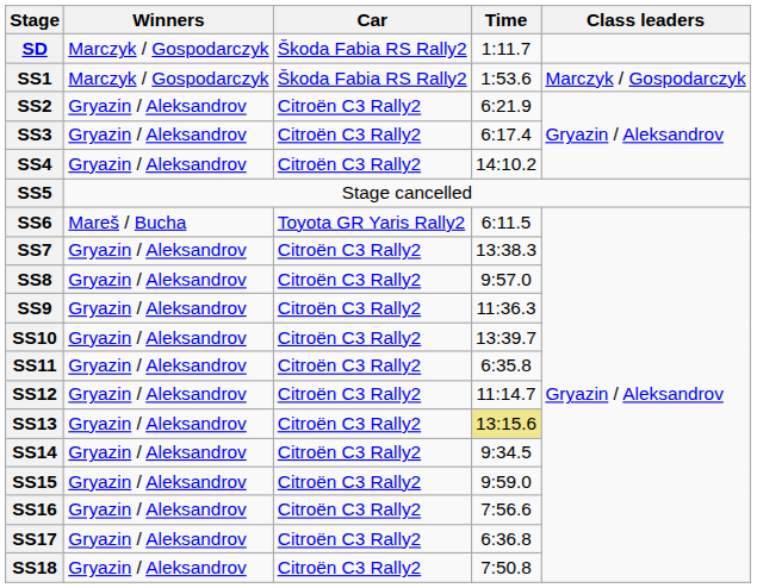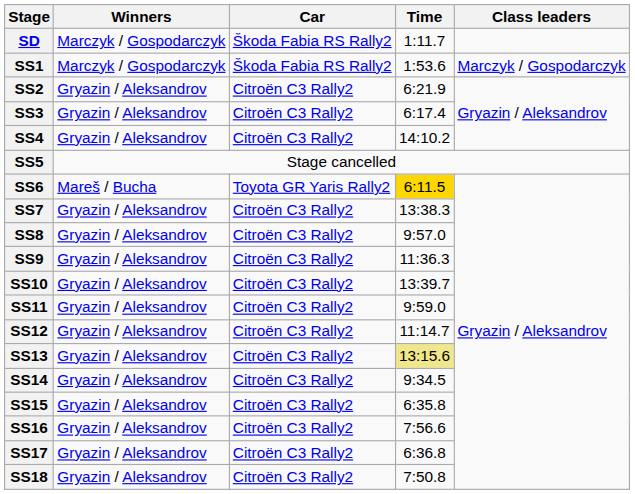 <table class="wikitable" style="font-size:85%">
 <tr>
 <th>Stage</th>
 <th>Winners</th>
 <th>Car</th>
 <th>Time</th>
 <th>Class leaders</th>
 </tr>
 <tr>
 <th><a href='#'>SD</a></th>
 <td><a href='#'>Marczyk</a> / <a href='#'>Gospodarczyk</a></td>
 <td><a href='#'>Škoda Fabia RS Rally2</a></td>
 <td align="center">1:11.7</td>
 <td></td>
 </tr>
 <tr>
 <th>SS1</th>
 <td><a href='#'>Marczyk</a> / <a href='#'>Gospodarczyk</a></td>
 <td><a href='#'>Škoda Fabia RS Rally2</a></td>
 <td align="center">1:53.6</td>
 <td><a href='#'>Marczyk</a> / <a href='#'>Gospodarczyk</a></td>
 </tr>
 <tr>
 <th>SS2</th>
 <td><a href='#'>Gryazin</a> / <a href='#'>Aleksandrov</a></td>
 <td><a href='#'>Citroën C3 Rally2</a></td>
 <td align="center">6:21.9</td>
 <td rowspan="3"><a href='#'>Gryazin</a> / <a href='#'>Aleksandrov</a></td>
 </tr>
 <tr>
 <th>SS3</th>
 <td><a href='#'>Gryazin</a> / <a href='#'>Aleksandrov</a></td>
 <td><a href='#'>Citroën C3 Rally2</a></td>
 <td align="center">6:17.4</td>
 </tr>
 <tr>
 <th>SS4</th>
 <td><a href='#'>Gryazin</a> / <a href='#'>Aleksandrov</a></td>
 <td><a href='#'>Citroën C3 Rally2</a></td>
 <td align="center">14:10.2</td>
 </tr>
 <tr>
 <th>SS5</th>
 <td align="center" colspan="4">Stage cancelled</td>
 </tr>
 <tr>
 <th>SS6</th>
 <td><a href='#'>Mareš</a> / <a href='#'>Bucha</a></td>
 <td><a href='#'>Toyota GR Yaris Rally2</a></td>
-<td align="center">6:11.5</td>
+<td align="center" style="background: gold;">6:11.5</td>
 <td rowspan="13"><a href='#'>Gryazin</a> / <a href='#'>Aleksandrov</a></td>
 </tr>
 <tr>
 <th>SS7</th>
 <td><a href='#'>Gryazin</a> / <a href='#'>Aleksandrov</a></td>
 <td><a href='#'>Citroën C3 Rally2</a></td>
 <td align="center">13:38.3</td>
 </tr>
 <tr>
 <th>SS8</th>
 <td><a href='#'>Gryazin</a> / <a href='#'>Aleksandrov</a></td>
 <td><a href='#'>Citroën C3 Rally2</a></td>
 <td align="center">9:57.0</td>
 </tr>
 <tr>
 <th>SS9</th>
 <td><a href='#'>Gryazin</a> / <a href='#'>Aleksandrov</a></td>
 <td><a href='#'>Citroën C3 Rally2</a></td>
 <td align="center">11:36.3</td>
 </tr>
 <tr>
 <th>SS10</th>
 <td><a href='#'>Gryazin</a> / <a href='#'>Aleksandrov</a></td>
 <td><a href='#'>Citroën C3 Rally2</a></td>
 <td align="center">13:39.7</td>
 </tr>
 <tr>
 <th>SS11</th>
 <td><a href='#'>Gryazin</a> / <a href='#'>Aleksandrov</a></td>
 <td><a href='#'>Citroën C3 Rally2</a></td>
-<td align="center">6:35.8</td>
+<td align="center">9:59.0</td>
 </tr>
 <tr>
 <th>SS12</th>
 <td><a href='#'>Gryazin</a> / <a href='#'>Aleksandrov</a></td>
 <td><a href='#'>Citroën C3 Rally2</a></td>
 <td align="center">11:14.7</td>
 </tr>
 <tr>
 <th>SS13</th>
 <td><a href='#'>Gryazin</a> / <a href='#'>Aleksandrov</a></td>
 <td><a href='#'>Citroën C3 Rally2</a></td>
 <td align="center" style="background: khaki;">13:15.6</td>
 </tr>
 <tr>
 <th>SS14</th>
 <td><a href='#'>Gryazin</a> / <a href='#'>Aleksandrov</a></td>
 <td><a href='#'>Citroën C3 Rally2</a></td>
 <td align="center">9:34.5</td>
 </tr>
 <tr>
 <th>SS15</th>
 <td><a href='#'>Gryazin</a> / <a href='#'>Aleksandrov</a></td>
 <td><a href='#'>Citroën C3 Rally2</a></td>
-<td align="center">9:59.0</td>
+<td align="center">6:35.8</td>
 </tr>
 <tr>
 <th>SS16</th>
 <td><a href='#'>Gryazin</a> / <a href='#'>Aleksandrov</a></td>
 <td><a href='#'>Citroën C3 Rally2</a></td>
 <td align="center">7:56.6</td>
 </tr>
 <tr>
 <th>SS17</th>
 <td><a href='#'>Gryazin</a> / <a href='#'>Aleksandrov</a></td>
 <td><a href='#'>Citroën C3 Rally2</a></td>
 <td align="center">6:36.8</td>
 </tr>
 <tr>
 <th>SS18</th>
 <td><a href='#'>Gryazin</a> / <a href='#'>Aleksandrov</a></td>
 <td><a href='#'>Citroën C3 Rally2</a></td>
 <td align="center">7:50.8</td>
 </tr>
 </table>
